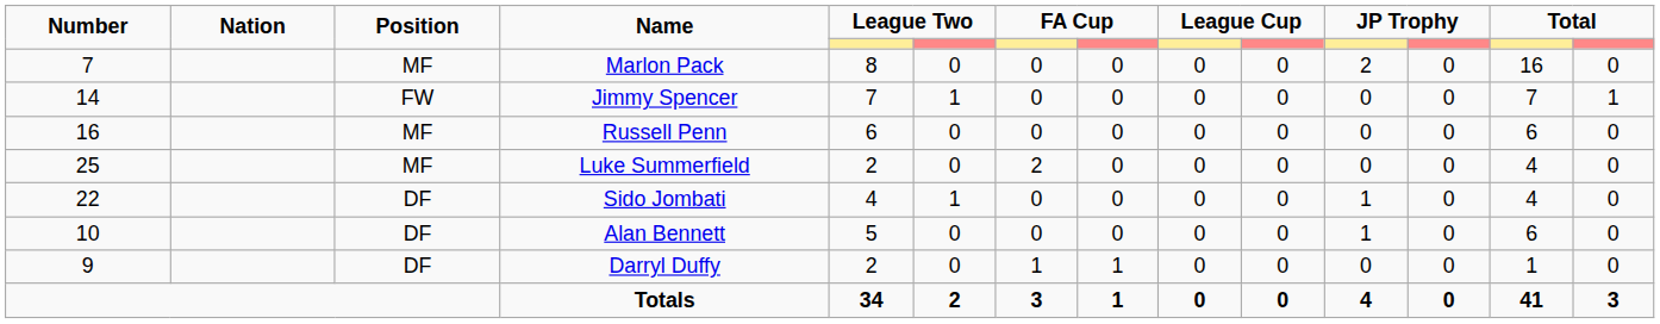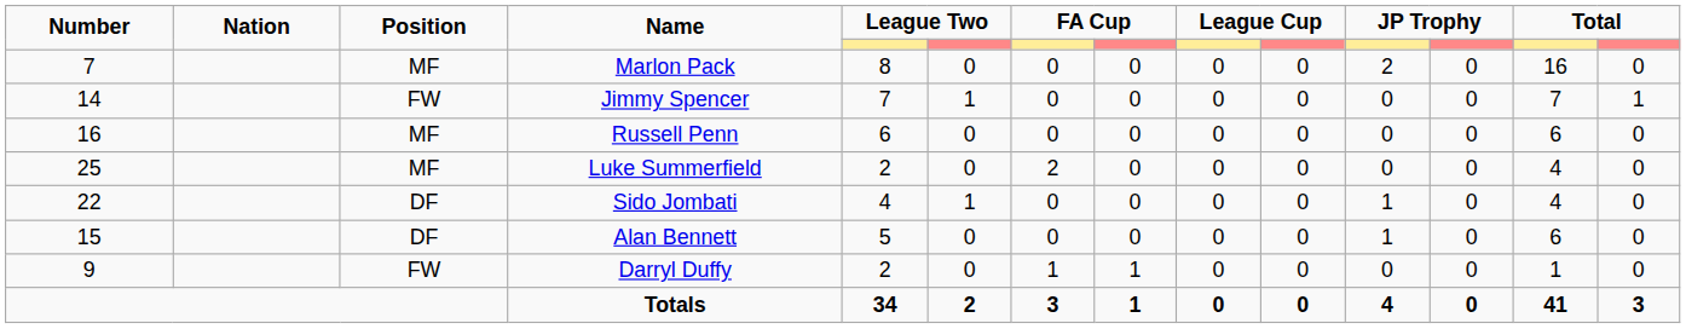 <table class="wikitable" style="font-size: 100%; text-align: center;">
 <tr>
 <td rowspan="2" width="10%" align="center"><strong>Number</strong></td>
 <td rowspan="2" width="10%" align="center"><strong>Nation</strong></td>
 <td rowspan="2" width="10%" align="center"><strong>Position</strong></td>
 <td rowspan="2" width="20%" align="center"><strong>Name</strong></td>
 <td colspan="2" align="center"><strong>League Two</strong></td>
 <td colspan="2" align="center"><strong>FA Cup</strong></td>
 <td colspan="2" align="center"><strong>League Cup</strong></td>
 <td colspan="2" align="center"><strong>JP Trophy</strong></td>
 <td colspan="2" align="center"><strong>Total</strong></td>
 </tr>
 <tr>
 <th width=60 style="background: #FFEE99"></th>
 <th width=60 style="background: #FF8888"></th>
 <th width=60 style="background: #FFEE99"></th>
 <th width=60 style="background: #FF8888"></th>
 <th width=60 style="background: #FFEE99"></th>
 <th width=60 style="background: #FF8888"></th>
 <th width=60 style="background: #FFEE99"></th>
 <th width=60 style="background: #FF8888"></th>
 <th width=60 style="background: #FFEE99"></th>
 <th width=60 style="background: #FF8888"></th>
 </tr>
 <tr>
 <td>7</td>
 <td></td>
 <td>MF</td>
 <td><a href='#'>Marlon Pack</a></td>
 <td>8</td>
 <td>0</td>
 <td>0</td>
 <td>0</td>
 <td>0</td>
 <td>0</td>
 <td>2</td>
 <td>0</td>
 <td>16</td>
 <td>0</td>
 </tr>
 <tr>
 <td>14</td>
 <td></td>
 <td>FW</td>
 <td><a href='#'>Jimmy Spencer</a></td>
 <td>7</td>
 <td>1</td>
 <td>0</td>
 <td>0</td>
 <td>0</td>
 <td>0</td>
 <td>0</td>
 <td>0</td>
 <td>7</td>
 <td>1</td>
 </tr>
 <tr>
 <td>16</td>
 <td></td>
 <td>MF</td>
 <td><a href='#'>Russell Penn</a></td>
 <td>6</td>
 <td>0</td>
 <td>0</td>
 <td>0</td>
 <td>0</td>
 <td>0</td>
 <td>0</td>
 <td>0</td>
 <td>6</td>
 <td>0</td>
 </tr>
 <tr>
 <td>25</td>
 <td></td>
 <td>MF</td>
 <td><a href='#'>Luke Summerfield</a></td>
 <td>2</td>
 <td>0</td>
 <td>2</td>
 <td>0</td>
 <td>0</td>
 <td>0</td>
 <td>0</td>
 <td>0</td>
 <td>4</td>
 <td>0</td>
 </tr>
 <tr>
 <td>22</td>
 <td></td>
 <td>DF</td>
 <td><a href='#'>Sido Jombati</a></td>
 <td>4</td>
 <td>1</td>
 <td>0</td>
 <td>0</td>
 <td>0</td>
 <td>0</td>
 <td>1</td>
 <td>0</td>
 <td>4</td>
 <td>0</td>
 </tr>
 <tr>
-<td>10</td>
+<td>15</td>
 <td></td>
 <td>DF</td>
 <td><a href='#'>Alan Bennett</a></td>
 <td>5</td>
 <td>0</td>
 <td>0</td>
 <td>0</td>
 <td>0</td>
 <td>0</td>
 <td>1</td>
 <td>0</td>
 <td>6</td>
 <td>0</td>
 </tr>
 <tr>
 <td>9</td>
 <td></td>
-<td>DF</td>
+<td>FW</td>
 <td><a href='#'>Darryl Duffy</a></td>
 <td>2</td>
 <td>0</td>
 <td>1</td>
 <td>1</td>
 <td>0</td>
 <td>0</td>
 <td>0</td>
 <td>0</td>
 <td>1</td>
 <td>0</td>
 </tr>
 <tr>
 <td colspan="3"></td>
 <td><strong>Totals</strong></td>
 <td><strong>34</strong></td>
 <td><strong>2</strong></td>
 <td><strong>3</strong></td>
 <td><strong>1</strong></td>
 <td><strong>0</strong></td>
 <td><strong>0</strong></td>
 <td><strong>4</strong></td>
 <td><strong>0</strong></td>
 <td><strong>41</strong></td>
 <td><strong>3</strong></td>
 </tr>
 </table>
